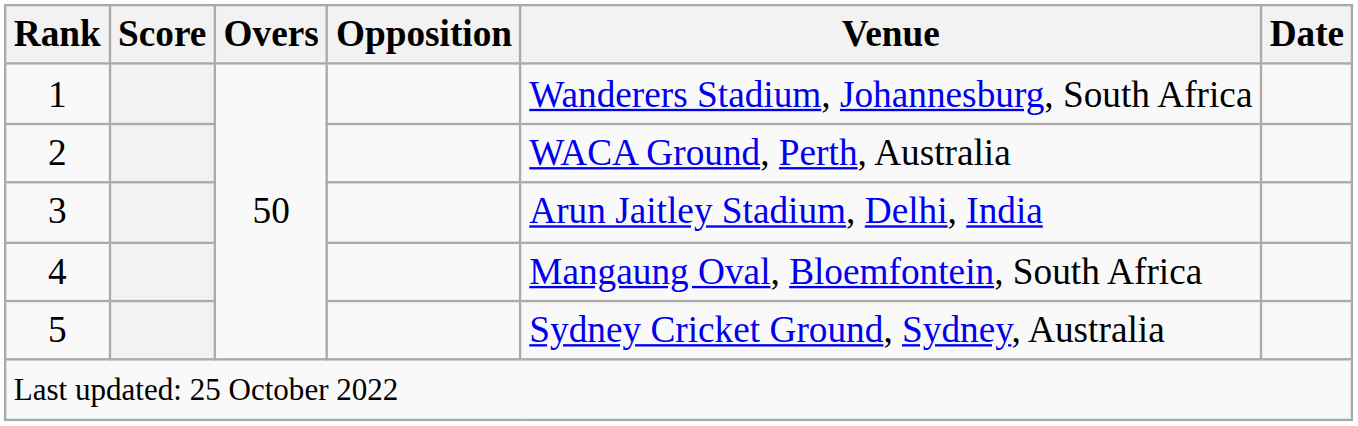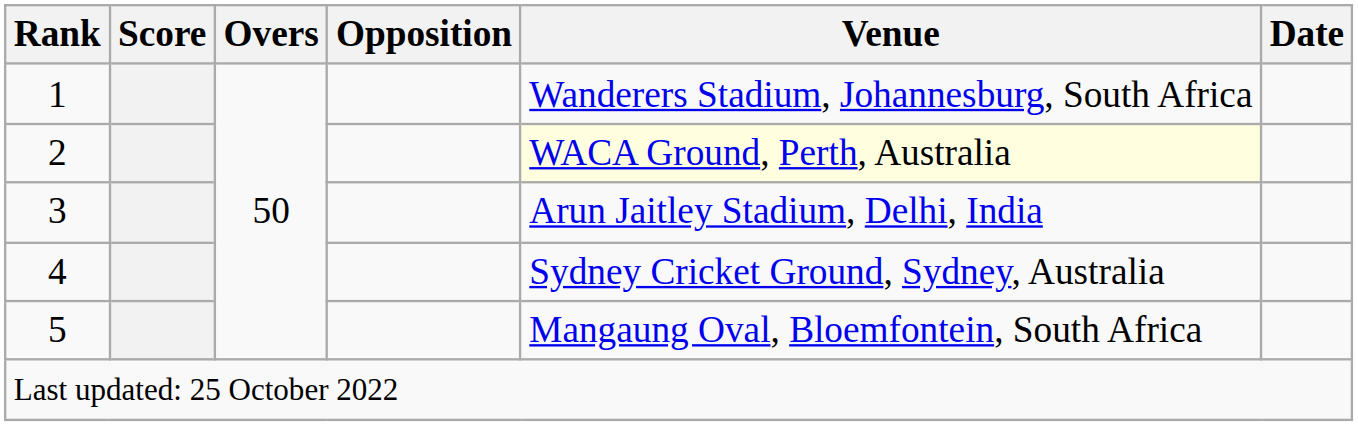 <table class="wikitable plainrowheaders sortable">
 <tr>
 <th scope=col>Rank</th>
 <th scope=col>Score</th>
 <th scope=col>Overs</th>
 <th scope=col>Opposition</th>
 <th scope=col>Venue</th>
 <th scope=col>Date</th>
 </tr>
 <tr>
 <td align=center>1</td>
 <th scope=row style=text-align:center;></th>
 <td align=center rowspan=5>50</td>
 <td></td>
 <td><a href='#'>Wanderers Stadium</a>, <a href='#'>Johannesburg</a>, South Africa</td>
 <td><a href='#'></a></td>
 </tr>
 <tr>
 <td align=center>2</td>
 <th scope=row style=text-align:center;></th>
 <td></td>
-<td><a href='#'>WACA Ground</a>, <a href='#'>Perth</a>, Australia</td>
+<td style="background: lightyellow;"><a href='#'>WACA Ground</a>, <a href='#'>Perth</a>, Australia</td>
 <td><a href='#'></a></td>
 </tr>
 <tr>
 <td align="center">3</td>
 <th scope="row" style="text-align:center;"></th>
 <td></td>
 <td><a href='#'>Arun Jaitley Stadium</a>, <a href='#'>Delhi</a>, <a href='#'>India</a></td>
 <td><a href='#'></a> </td>
 </tr>
 <tr>
 <td align="center">4</td>
 <th scope="row" style="text-align:center;"></th>
 <td></td>
-<td><a href='#'>Mangaung Oval</a>, <a href='#'>Bloemfontein</a>, South Africa</td>
+<td><a href='#'>Sydney Cricket Ground</a>, <a href='#'>Sydney</a>, Australia</td>
 <td><a href='#'></a></td>
 </tr>
 <tr>
 <td align="center">5</td>
 <th scope="row" style="text-align:center;"></th>
 <td></td>
-<td><a href='#'>Sydney Cricket Ground</a>, <a href='#'>Sydney</a>, Australia</td>
+<td><a href='#'>Mangaung Oval</a>, <a href='#'>Bloemfontein</a>, South Africa</td>
 <td><a href='#'></a></td>
 </tr>
 <tr class=sortbottom>
 <td colspan=6><small>Last updated: 25 October 2022</small></td>
 </tr>
 </table>
